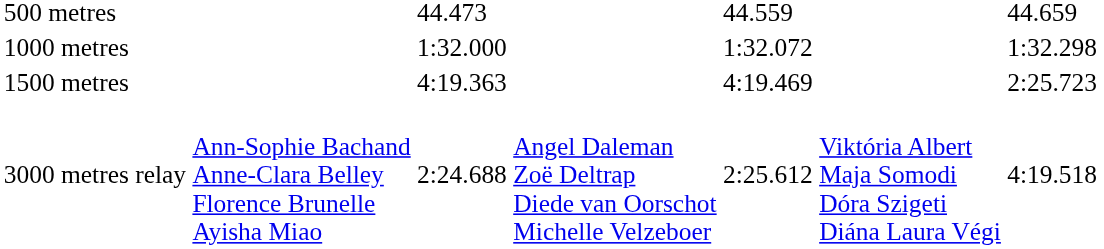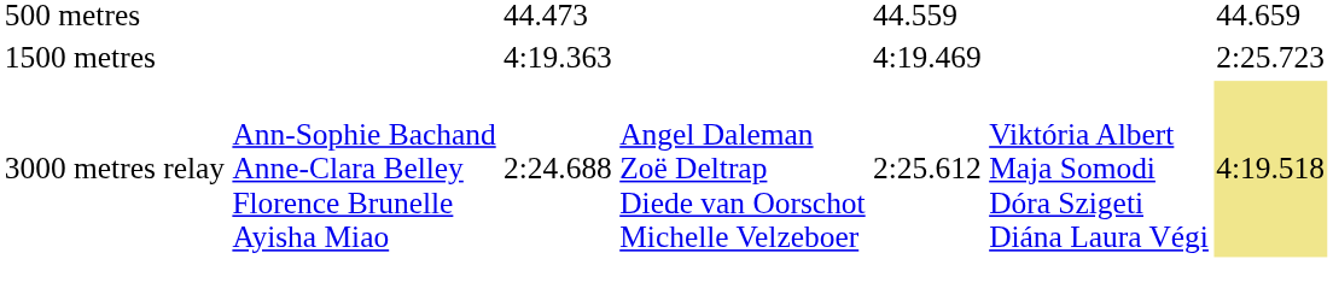 <table>
 <tr>
 <td>500 metres</td>
 <td></td>
 <td>44.473</td>
 <td></td>
 <td>44.559</td>
 <td></td>
 <td>44.659</td>
-</tr>
-<tr>
-<td>1000 metres</td>
-<td></td>
-<td>1:32.000</td>
-<td></td>
-<td>1:32.072</td>
-<td></td>
-<td>1:32.298</td>
 </tr>
 <tr>
 <td>1500 metres</td>
 <td></td>
 <td>4:19.363</td>
 <td></td>
 <td>4:19.469</td>
 <td></td>
 <td>2:25.723</td>
 </tr>
 <tr>
 <td>3000 metres relay</td>
 <td><br><a href='#'>Ann-Sophie Bachand</a><br><a href='#'>Anne-Clara Belley</a><br><a href='#'>Florence Brunelle</a><br><a href='#'>Ayisha Miao</a></td>
 <td>2:24.688</td>
 <td><br><a href='#'>Angel Daleman</a><br><a href='#'>Zoë Deltrap</a><br><a href='#'>Diede van Oorschot</a><br><a href='#'>Michelle Velzeboer</a></td>
 <td>2:25.612</td>
 <td><br><a href='#'>Viktória Albert</a><br><a href='#'>Maja Somodi</a><br><a href='#'>Dóra Szigeti</a><br><a href='#'>Diána Laura Végi</a></td>
-<td>4:19.518</td>
+<td style="background: khaki;">4:19.518</td>
 </tr>
 </table>
